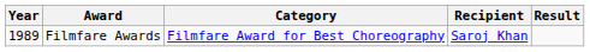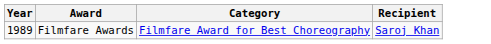 <table class="wikitable" border="1">
 <tr>
 <th>Year</th>
 <th>Award</th>
 <th>Category</th>
 <th>Recipient</th>
-<th>Result</th>
 </tr>
 <tr>
 <td>1989</td>
 <td>Filmfare Awards</td>
 <td><a href='#'>Filmfare Award for Best Choreography</a></td>
 <td><a href='#'>Saroj Khan</a></td>
-<td></td>
 </tr>
 </table>
